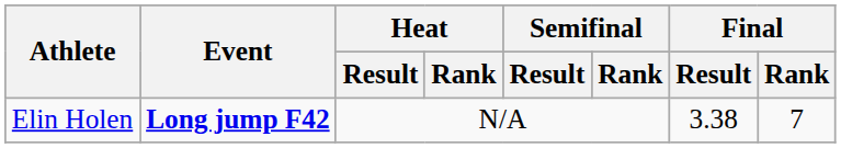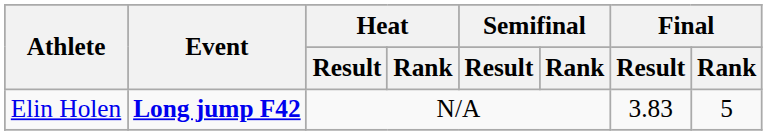 <table class="wikitable" style="font-size:90%">
 <tr>
 <th rowspan="2">Athlete</th>
 <th rowspan="2">Event</th>
 <th colspan="2">Heat</th>
 <th colspan="2">Semifinal</th>
 <th colspan="2">Final</th>
 </tr>
 <tr>
 <th>Result</th>
 <th>Rank</th>
 <th>Result</th>
 <th>Rank</th>
 <th>Result</th>
 <th>Rank</th>
 </tr>
 <tr>
 <td><a href='#'>Elin Holen</a></td>
 <td><strong><a href='#'>Long jump F42</a></strong></td>
 <td align="center" colspan="4">N/A</td>
-<td align="center">3.38</td>
-<td align="center">7</td>
+<td align="center">3.83</td>
+<td align="center">5</td>
 </tr>
 </table>
